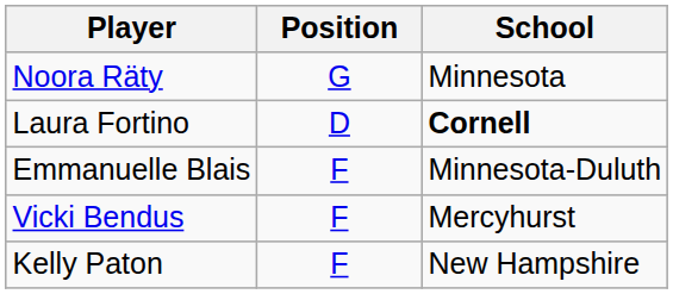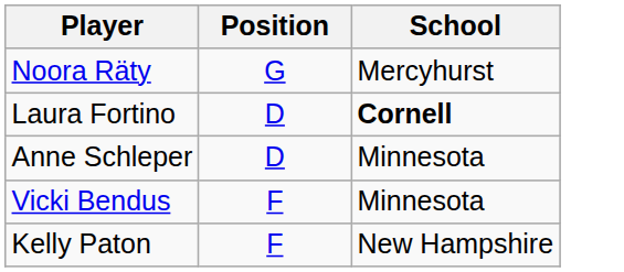 <table class="wikitable">
 <tr>
 <th>Player</th>
 <th>  Position  </th>
 <th>School</th>
 </tr>
 <tr>
 <td><a href='#'>Noora Räty</a></td>
 <td align=center><a href='#'>G</a></td>
-<td>Minnesota</td>
+<td>Mercyhurst</td>
 </tr>
 <tr>
 <td>Laura Fortino</td>
 <td align=center><a href='#'>D</a></td>
 <td><strong>Cornell</strong></td>
 </tr>
 <tr>
-<td>Emmanuelle Blais</td>
-<td align=center><a href='#'>F</a></td>
-<td>Minnesota-Duluth</td>
+<td>Anne Schleper</td>
+<td align=center><a href='#'>D</a></td>
+<td>Minnesota</td>
 </tr>
 <tr>
 <td><a href='#'>Vicki Bendus</a></td>
 <td align=center><a href='#'>F</a></td>
-<td>Mercyhurst</td>
+<td>Minnesota</td>
 </tr>
 <tr>
 <td>Kelly Paton</td>
 <td align=center><a href='#'>F</a></td>
 <td>New Hampshire</td>
 </tr>
 </table>
